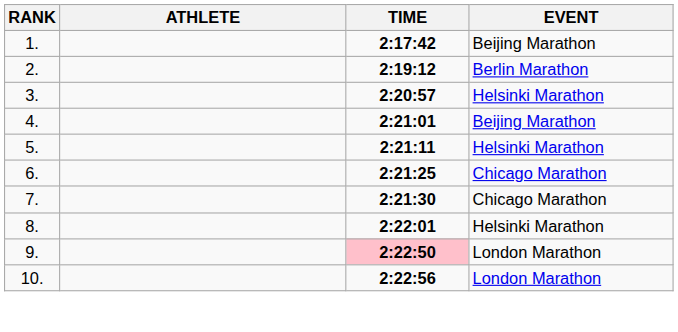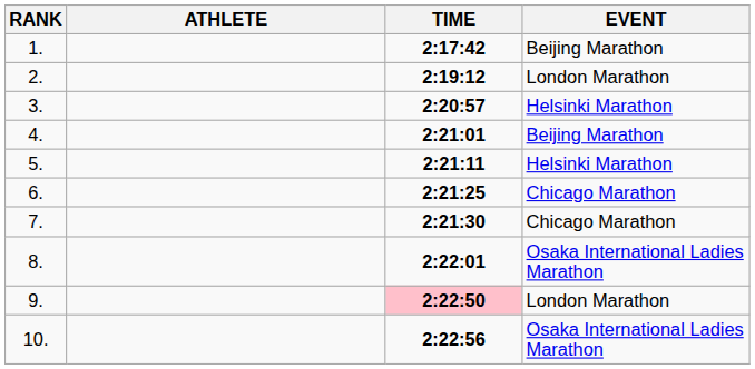 <table class="wikitable" style="font-size:95%;">
 <tr>
 <th>RANK</th>
 <th align="left" style="width: 17em">ATHLETE</th>
 <th align="left" style="width: 7em">TIME</th>
 <th align="left" style="width: 12em">EVENT</th>
 </tr>
 <tr>
 <td align="center">1.</td>
 <td></td>
 <td align="center"><strong>2:17:42</strong></td>
 <td>Beijing Marathon</td>
 </tr>
 <tr>
 <td align="center">2.</td>
 <td></td>
 <td align="center"><strong>2:19:12</strong></td>
-<td><a href='#'>Berlin Marathon</a></td>
+<td>London Marathon</td>
 </tr>
 <tr>
 <td align="center">3.</td>
 <td></td>
 <td align="center"><strong>2:20:57</strong></td>
 <td><a href='#'>Helsinki Marathon</a></td>
 </tr>
 <tr>
 <td align="center">4.</td>
 <td></td>
 <td align="center"><strong>2:21:01</strong></td>
 <td><a href='#'>Beijing Marathon</a></td>
 </tr>
 <tr>
 <td align="center">5.</td>
 <td></td>
 <td align="center"><strong>2:21:11</strong></td>
 <td><a href='#'>Helsinki Marathon</a></td>
 </tr>
 <tr>
 <td align="center">6.</td>
 <td></td>
 <td align="center"><strong>2:21:25</strong></td>
 <td><a href='#'>Chicago Marathon</a></td>
 </tr>
 <tr>
 <td align="center">7.</td>
 <td></td>
 <td align="center"><strong>2:21:30</strong></td>
 <td>Chicago Marathon</td>
 </tr>
 <tr>
 <td align="center">8.</td>
 <td></td>
 <td align="center"><strong>2:22:01</strong></td>
-<td>Helsinki Marathon</td>
+<td><a href='#'>Osaka International Ladies Marathon</a></td>
 </tr>
 <tr>
 <td align="center">9.</td>
 <td></td>
 <td align="center" style="background: pink;"><strong>2:22:50</strong></td>
 <td>London Marathon</td>
 </tr>
 <tr>
 <td align="center">10.</td>
 <td></td>
 <td align="center"><strong>2:22:56</strong></td>
-<td><a href='#'>London Marathon</a></td>
+<td><a href='#'>Osaka International Ladies Marathon</a></td>
 </tr>
 </table>
